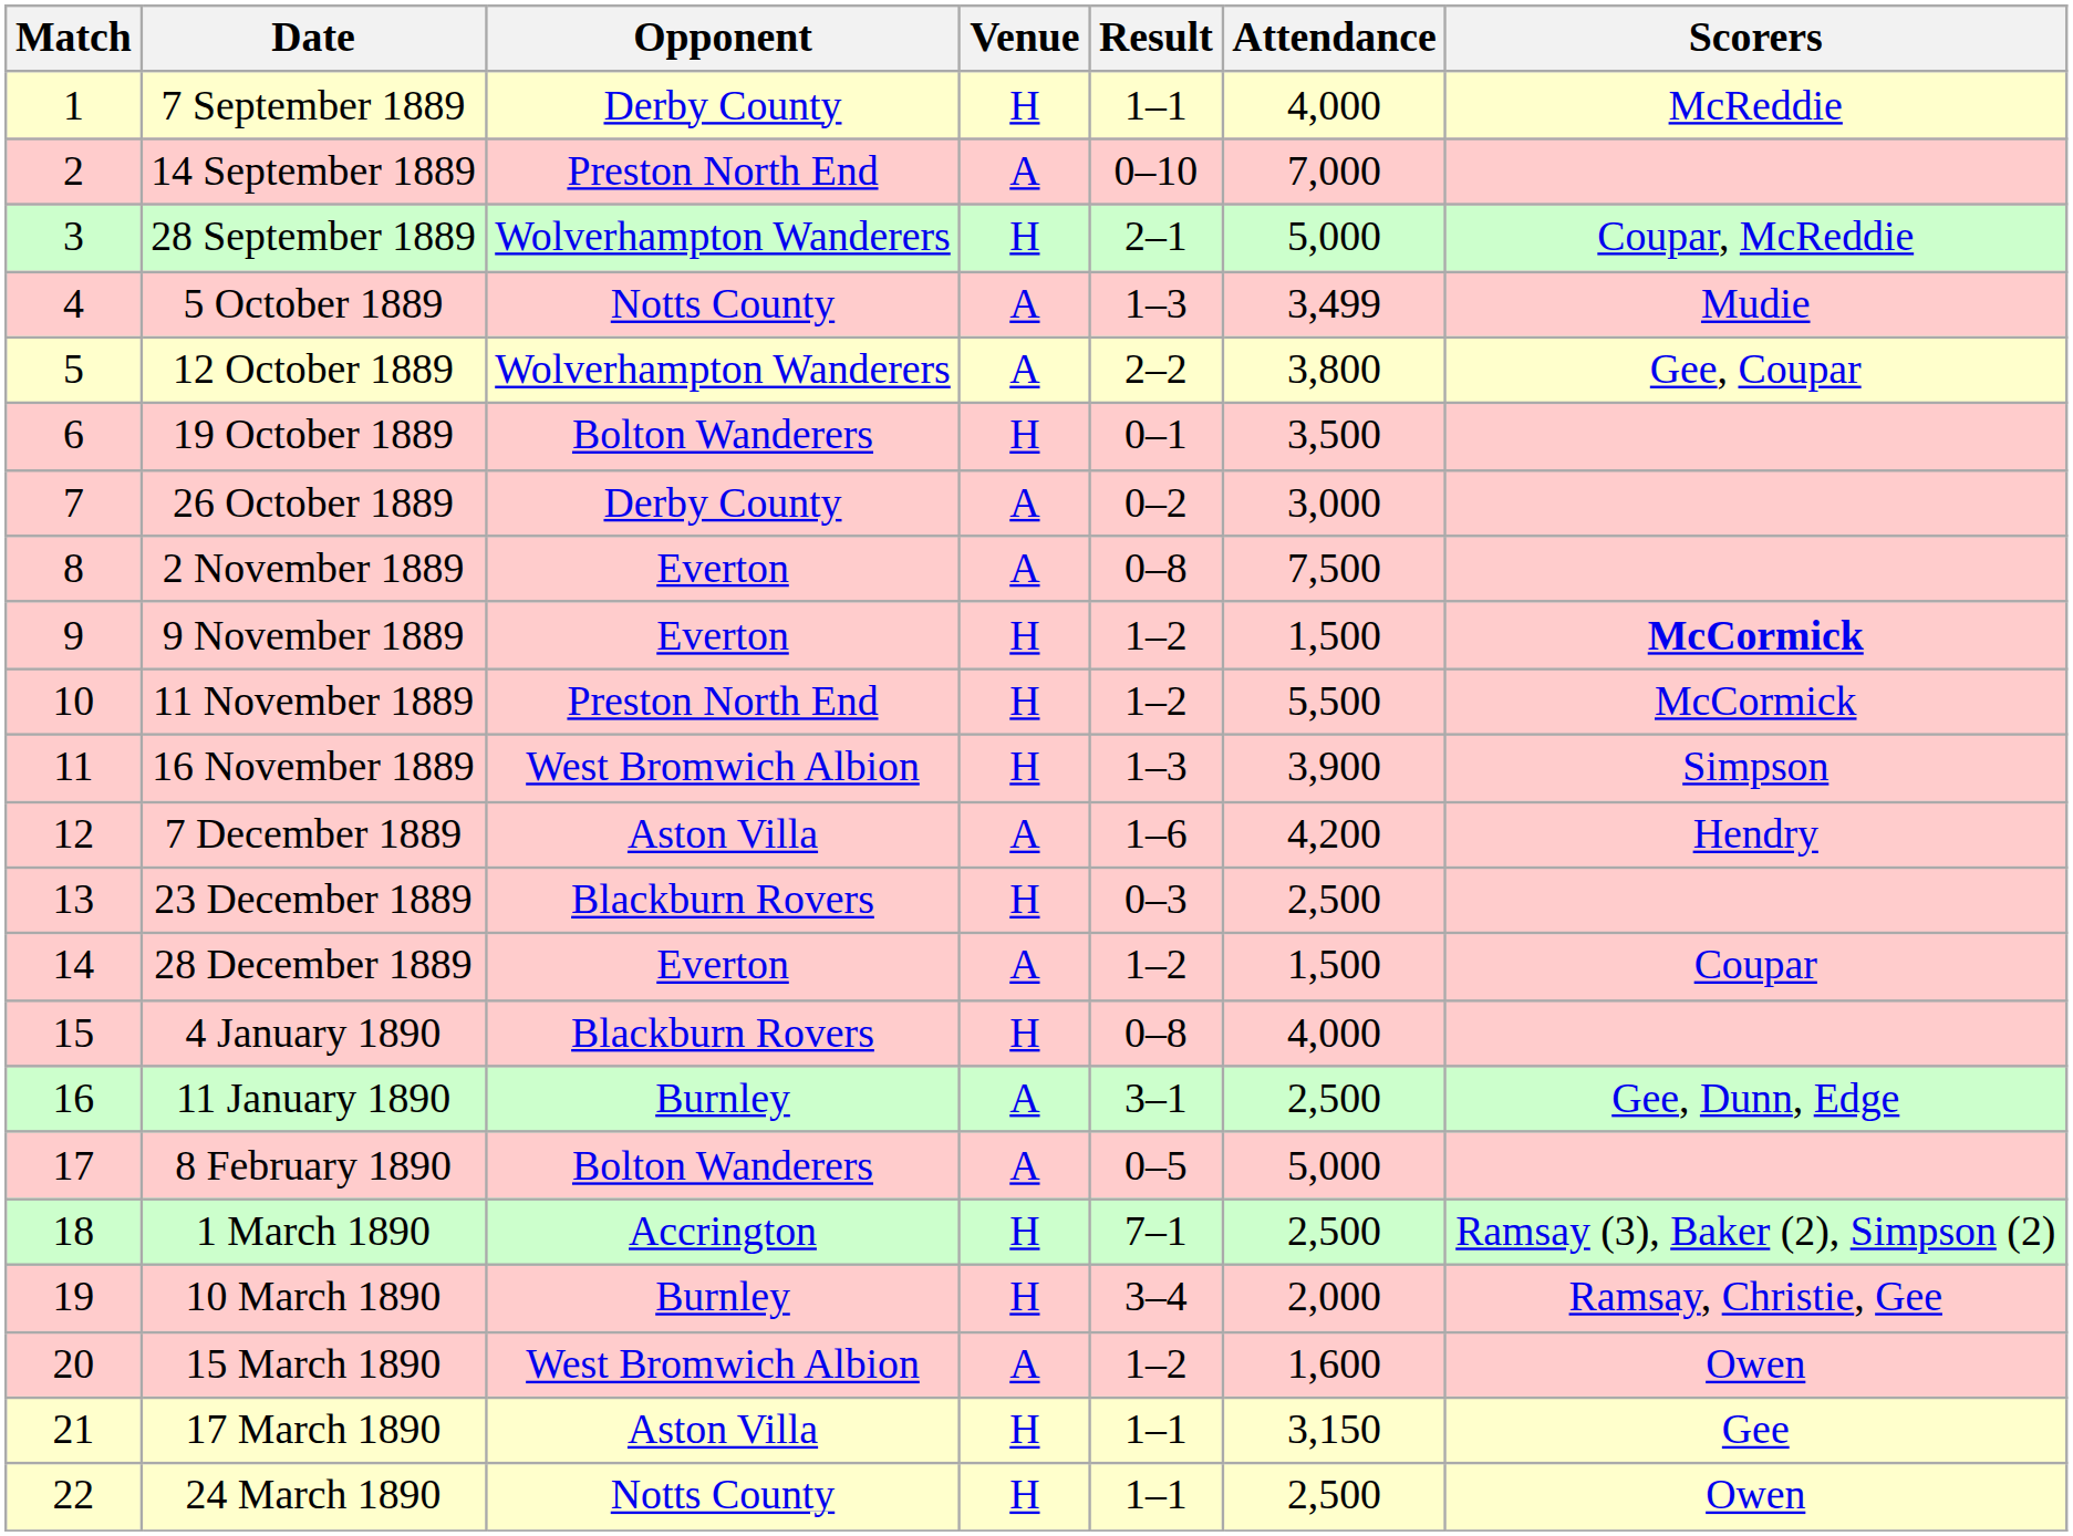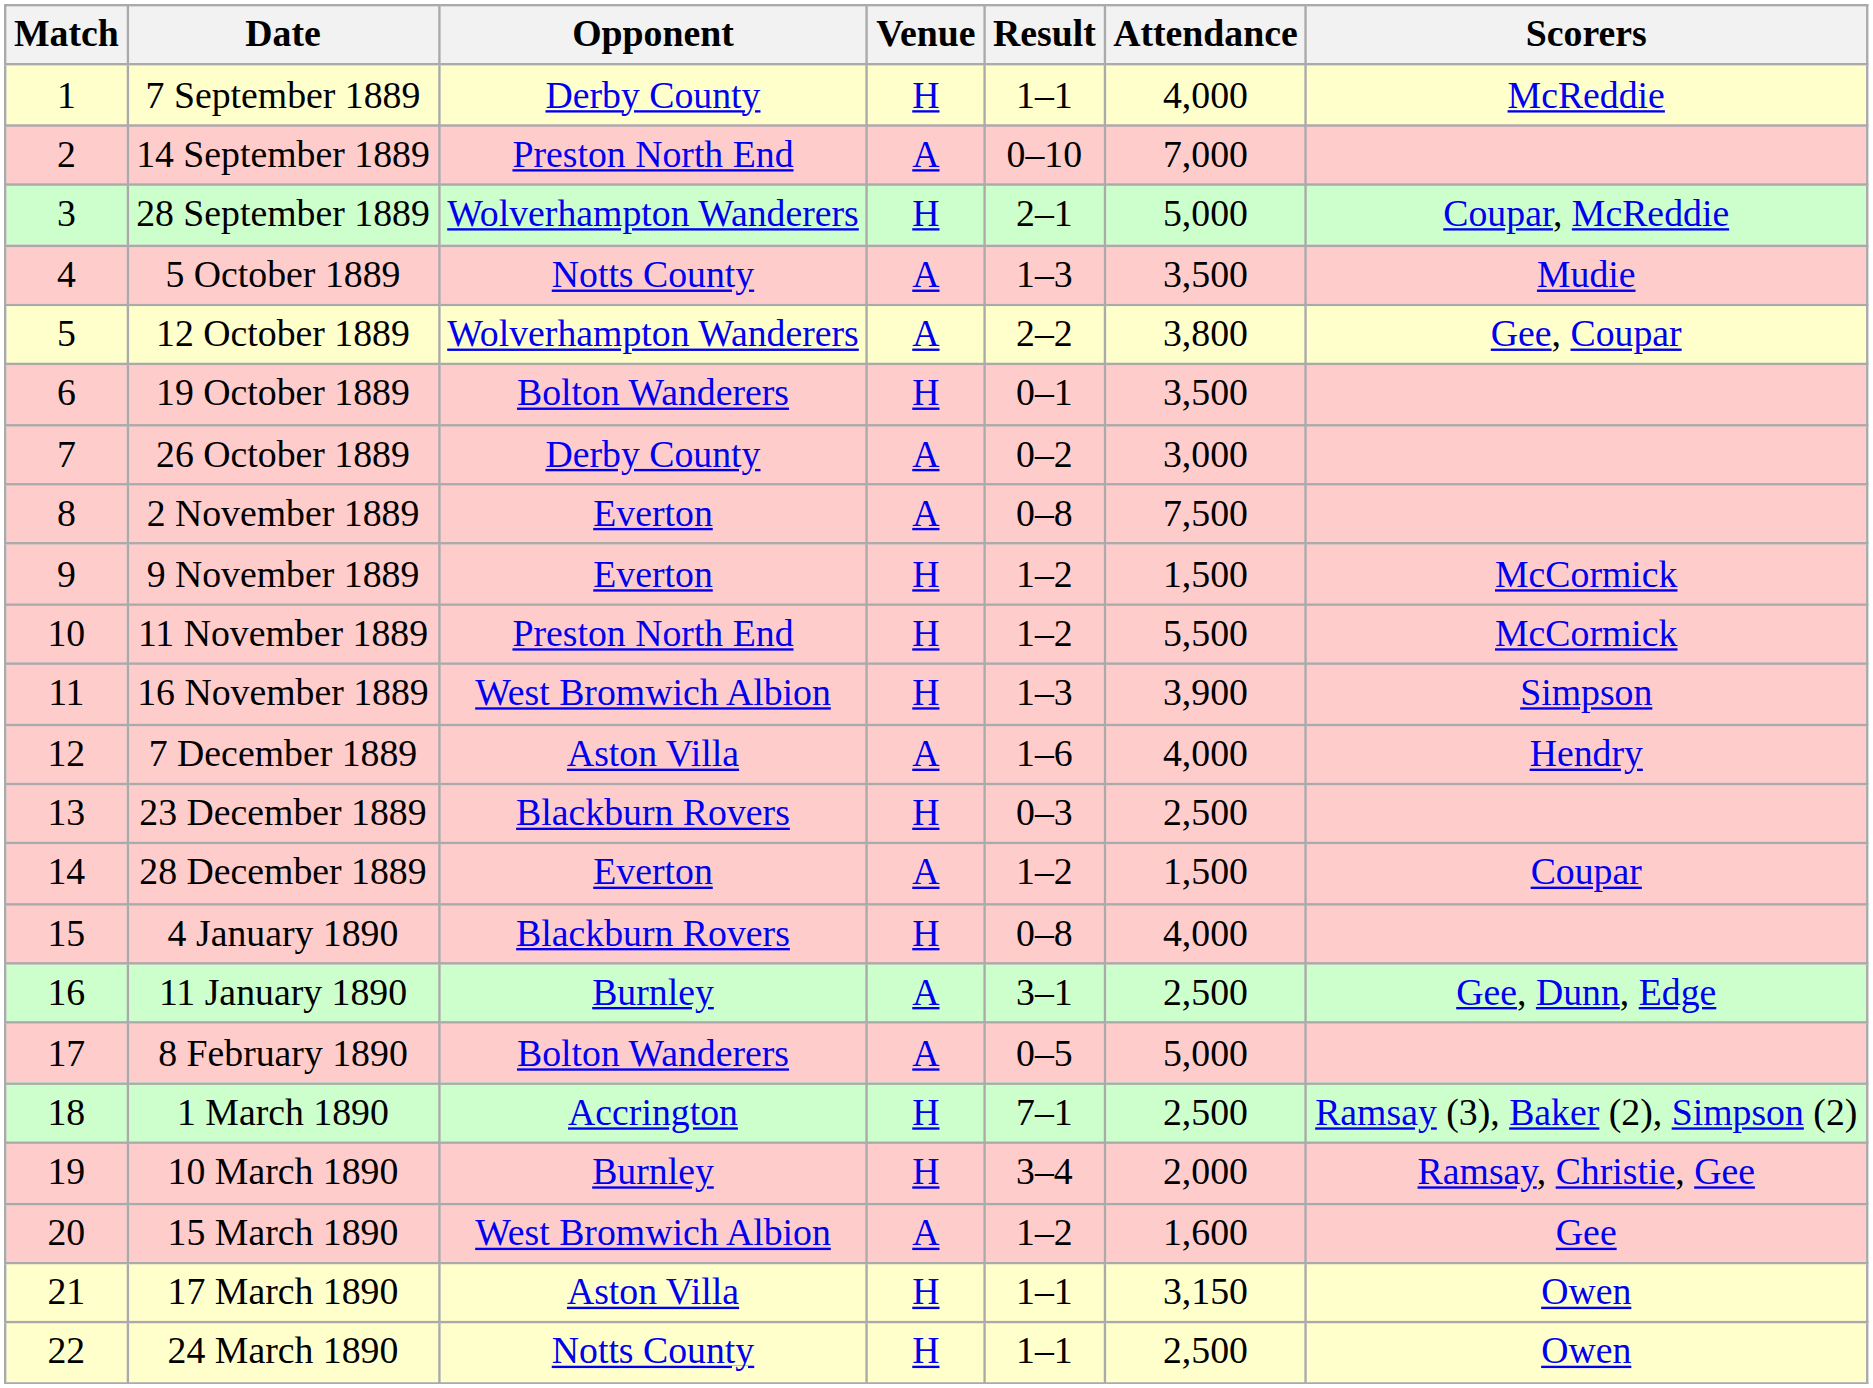 <table class="wikitable" style="font-size:100%; text-align:center">
 <tr>
 <th>Match</th>
 <th>Date</th>
 <th>Opponent</th>
 <th>Venue</th>
 <th>Result</th>
 <th>Attendance</th>
 <th>Scorers</th>
 </tr>
 <tr style="background-color: #FFFFCC;">
 <td>1</td>
 <td>7 September 1889</td>
 <td><a href='#'>Derby County</a></td>
 <td><a href='#'>H</a></td>
 <td>1–1</td>
 <td>4,000</td>
 <td><a href='#'>McReddie</a></td>
 </tr>
 <tr style="background-color: #FFCCCC;">
 <td>2</td>
 <td>14 September 1889</td>
 <td><a href='#'>Preston North End</a></td>
 <td><a href='#'>A</a></td>
 <td>0–10</td>
 <td>7,000</td>
 <td></td>
 </tr>
 <tr style="background-color: #CCFFCC;">
 <td>3</td>
 <td>28 September 1889</td>
 <td><a href='#'>Wolverhampton Wanderers</a></td>
 <td><a href='#'>H</a></td>
 <td>2–1</td>
 <td>5,000</td>
 <td><a href='#'>Coupar</a>, <a href='#'>McReddie</a></td>
 </tr>
 <tr style="background-color: #FFCCCC;">
 <td>4</td>
 <td>5 October 1889</td>
 <td><a href='#'>Notts County</a></td>
 <td><a href='#'>A</a></td>
 <td>1–3</td>
-<td>3,499</td>
+<td>3,500</td>
 <td><a href='#'>Mudie</a></td>
 </tr>
 <tr style="background-color: #FFFFCC;">
 <td>5</td>
 <td>12 October 1889</td>
 <td><a href='#'>Wolverhampton Wanderers</a></td>
 <td><a href='#'>A</a></td>
 <td>2–2</td>
 <td>3,800</td>
 <td><a href='#'>Gee</a>, <a href='#'>Coupar</a></td>
 </tr>
 <tr style="background-color: #FFCCCC;">
 <td>6</td>
 <td>19 October 1889</td>
 <td><a href='#'>Bolton Wanderers</a></td>
 <td><a href='#'>H</a></td>
 <td>0–1</td>
 <td>3,500</td>
 <td></td>
 </tr>
 <tr style="background-color: #FFCCCC;">
 <td>7</td>
 <td>26 October 1889</td>
 <td><a href='#'>Derby County</a></td>
 <td><a href='#'>A</a></td>
 <td>0–2</td>
 <td>3,000</td>
 <td></td>
 </tr>
 <tr style="background-color: #FFCCCC;">
 <td>8</td>
 <td>2 November 1889</td>
 <td><a href='#'>Everton</a></td>
 <td><a href='#'>A</a></td>
 <td>0–8</td>
 <td>7,500</td>
 <td></td>
 </tr>
 <tr style="background-color: #FFCCCC;">
 <td>9</td>
 <td>9 November 1889</td>
 <td><a href='#'>Everton</a></td>
 <td><a href='#'>H</a></td>
 <td>1–2</td>
 <td>1,500</td>
-<td><strong><a href='#'>McCormick</a></strong></td>
+<td><a href='#'>McCormick</a></td>
 </tr>
 <tr style="background-color: #FFCCCC;">
 <td>10</td>
 <td>11 November 1889</td>
 <td><a href='#'>Preston North End</a></td>
 <td><a href='#'>H</a></td>
 <td>1–2</td>
 <td>5,500</td>
 <td><a href='#'>McCormick</a></td>
 </tr>
 <tr style="background-color: #FFCCCC;">
 <td>11</td>
 <td>16 November 1889</td>
 <td><a href='#'>West Bromwich Albion</a></td>
 <td><a href='#'>H</a></td>
 <td>1–3</td>
 <td>3,900</td>
 <td><a href='#'>Simpson</a></td>
 </tr>
 <tr style="background-color: #FFCCCC;">
 <td>12</td>
 <td>7 December 1889</td>
 <td><a href='#'>Aston Villa</a></td>
 <td><a href='#'>A</a></td>
 <td>1–6</td>
-<td>4,200</td>
+<td>4,000</td>
 <td><a href='#'>Hendry</a></td>
 </tr>
 <tr style="background-color: #FFCCCC;">
 <td>13</td>
 <td>23 December 1889</td>
 <td><a href='#'>Blackburn Rovers</a></td>
 <td><a href='#'>H</a></td>
 <td>0–3</td>
 <td>2,500</td>
 <td></td>
 </tr>
 <tr style="background-color: #FFCCCC;">
 <td>14</td>
 <td>28 December 1889</td>
 <td><a href='#'>Everton</a></td>
 <td><a href='#'>A</a></td>
 <td>1–2</td>
 <td>1,500</td>
 <td><a href='#'>Coupar</a></td>
 </tr>
 <tr style="background-color: #FFCCCC;">
 <td>15</td>
 <td>4 January 1890</td>
 <td><a href='#'>Blackburn Rovers</a></td>
 <td><a href='#'>H</a></td>
 <td>0–8</td>
 <td>4,000</td>
 <td></td>
 </tr>
 <tr style="background-color: #CCFFCC;">
 <td>16</td>
 <td>11 January 1890</td>
 <td><a href='#'>Burnley</a></td>
 <td><a href='#'>A</a></td>
 <td>3–1</td>
 <td>2,500</td>
 <td><a href='#'>Gee</a>, <a href='#'>Dunn</a>, <a href='#'>Edge</a></td>
 </tr>
 <tr style="background-color: #FFCCCC;">
 <td>17</td>
 <td>8 February 1890</td>
 <td><a href='#'>Bolton Wanderers</a></td>
 <td><a href='#'>A</a></td>
 <td>0–5</td>
 <td>5,000</td>
 <td></td>
 </tr>
 <tr style="background-color: #CCFFCC;">
 <td>18</td>
 <td>1 March 1890</td>
 <td><a href='#'>Accrington</a></td>
 <td><a href='#'>H</a></td>
 <td>7–1</td>
 <td>2,500</td>
 <td><a href='#'>Ramsay</a> (3), <a href='#'>Baker</a> (2), <a href='#'>Simpson</a> (2)</td>
 </tr>
 <tr style="background-color: #FFCCCC;">
 <td>19</td>
 <td>10 March 1890</td>
 <td><a href='#'>Burnley</a></td>
 <td><a href='#'>H</a></td>
 <td>3–4</td>
 <td>2,000</td>
 <td><a href='#'>Ramsay</a>, <a href='#'>Christie</a>, <a href='#'>Gee</a></td>
 </tr>
 <tr style="background-color: #FFCCCC;">
 <td>20</td>
 <td>15 March 1890</td>
 <td><a href='#'>West Bromwich Albion</a></td>
 <td><a href='#'>A</a></td>
 <td>1–2</td>
 <td>1,600</td>
-<td><a href='#'>Owen</a></td>
+<td><a href='#'>Gee</a></td>
 </tr>
 <tr style="background-color: #FFFFCC;">
 <td>21</td>
 <td>17 March 1890</td>
 <td><a href='#'>Aston Villa</a></td>
 <td><a href='#'>H</a></td>
 <td>1–1</td>
 <td>3,150</td>
-<td><a href='#'>Gee</a></td>
+<td><a href='#'>Owen</a></td>
 </tr>
 <tr style="background-color: #FFFFCC;">
 <td>22</td>
 <td>24 March 1890</td>
 <td><a href='#'>Notts County</a></td>
 <td><a href='#'>H</a></td>
 <td>1–1</td>
 <td>2,500</td>
 <td><a href='#'>Owen</a></td>
 </tr>
 </table>
